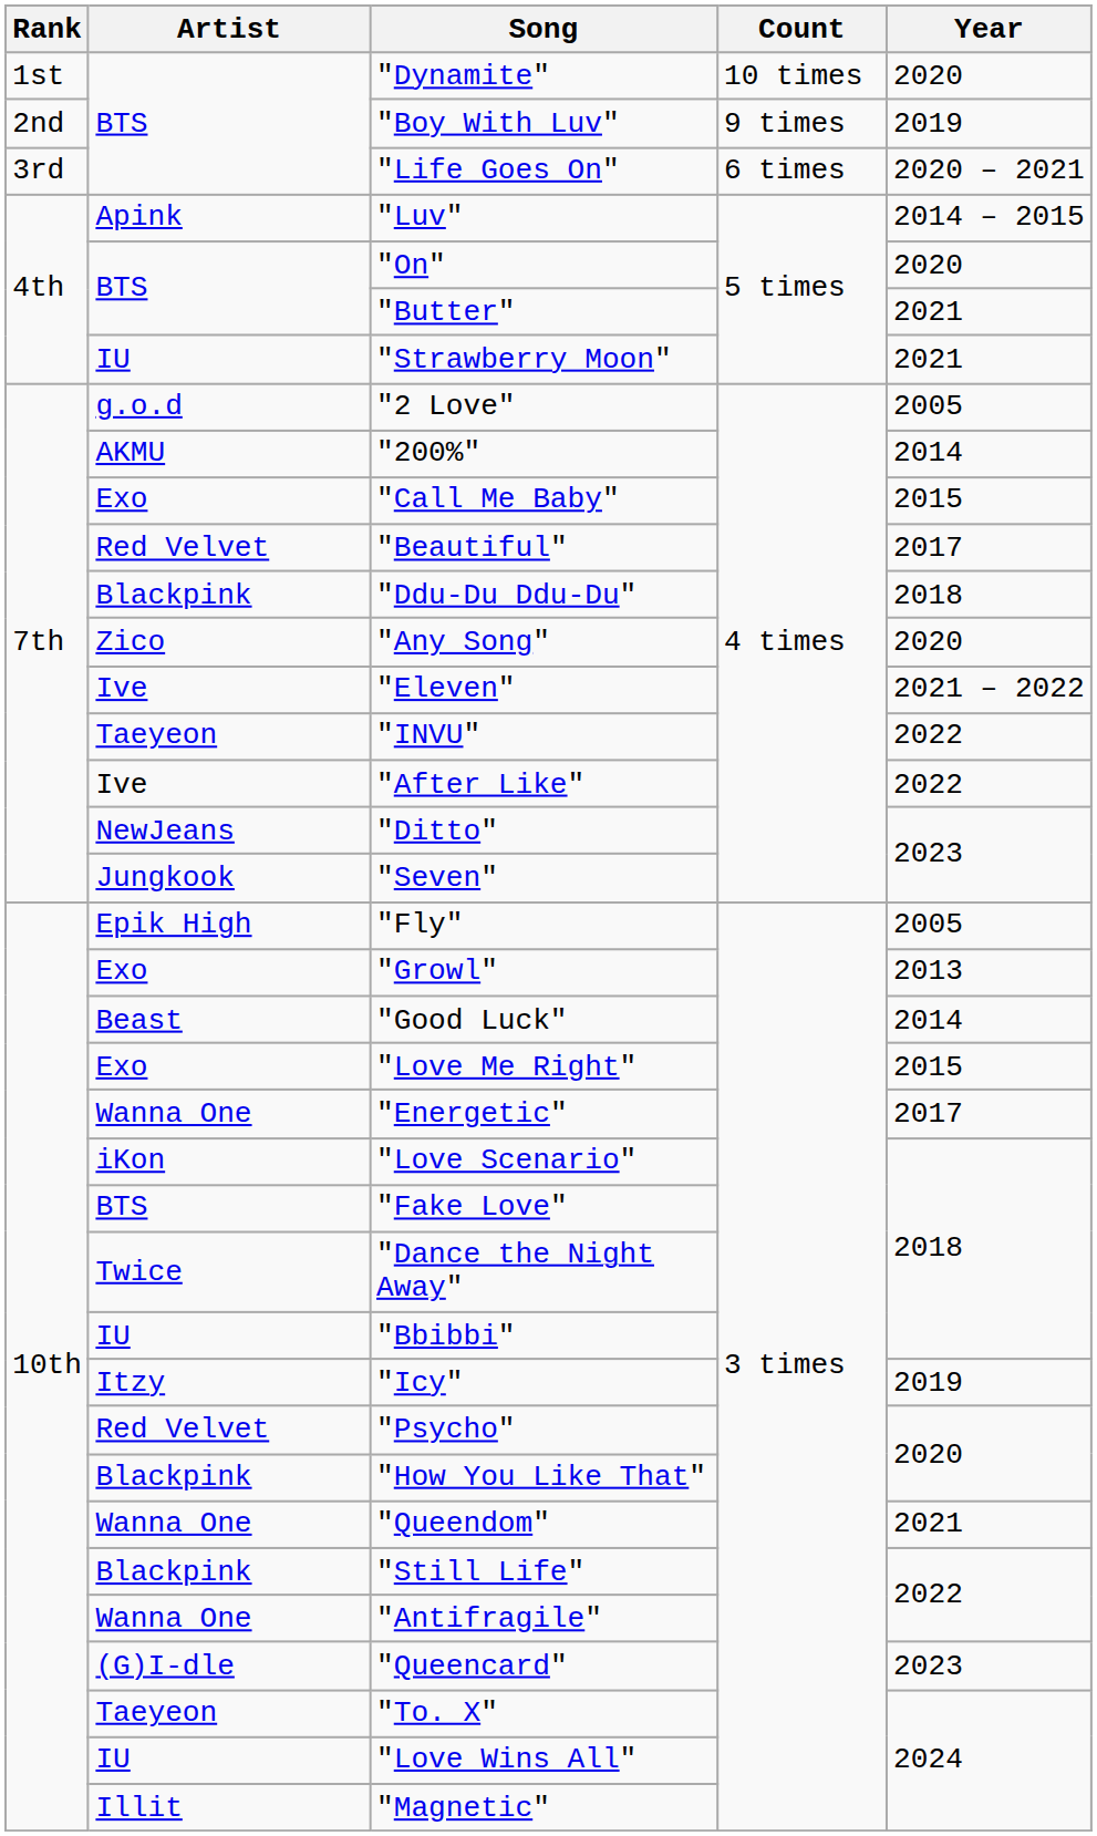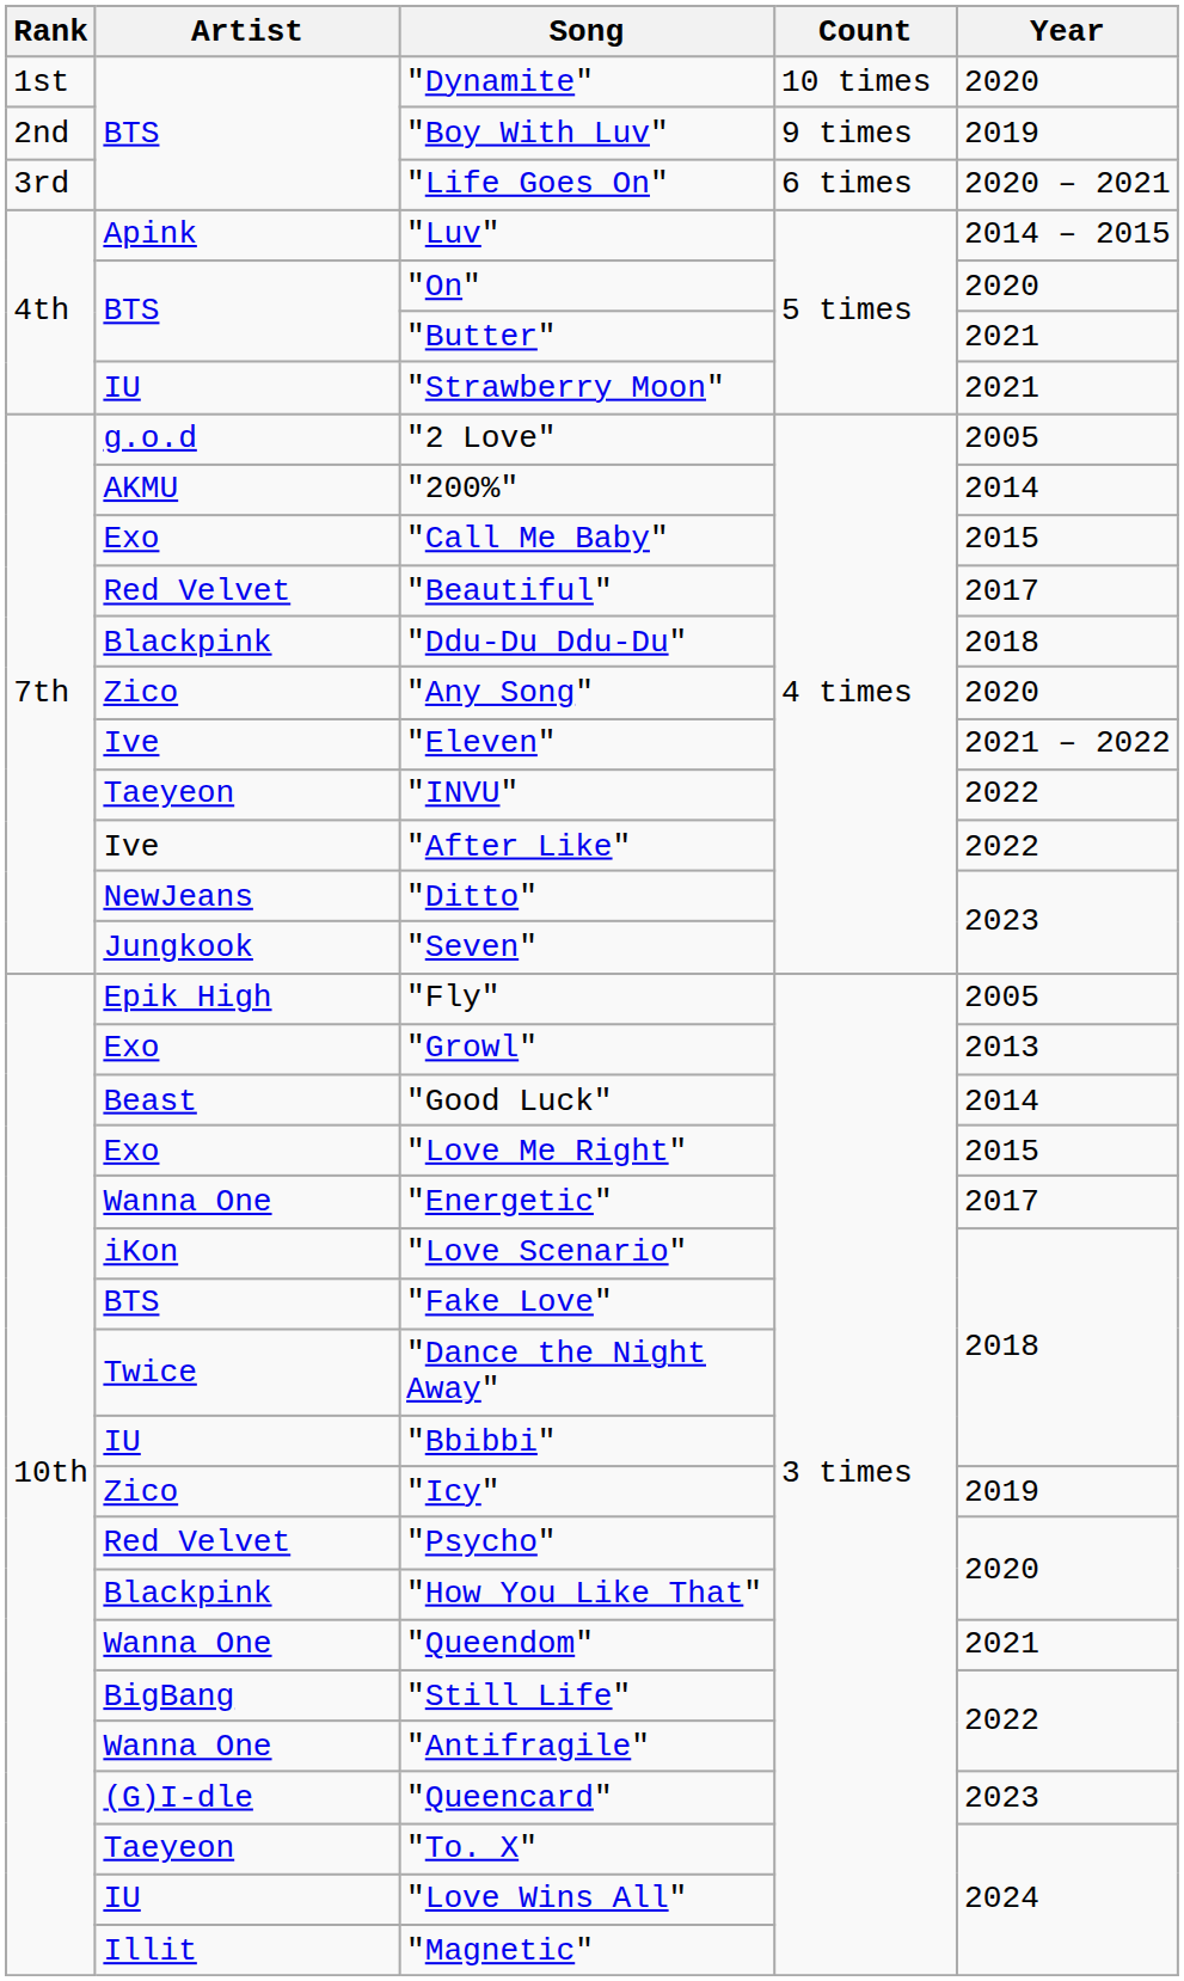 <table class="wikitable">
 <tr>
 <th>Rank</th>
 <th style="width:120px">Artist</th>
 <th style="width:150px">Song</th>
 <th style="width:70px">Count</th>
 <th>Year</th>
 </tr>
 <tr>
 <td>1st</td>
 <td rowspan="3"><a href='#'>BTS</a></td>
 <td>"<a href='#'>Dynamite</a>"</td>
 <td>10 times</td>
 <td>2020</td>
 </tr>
 <tr>
 <td>2nd</td>
 <td>"<a href='#'>Boy With Luv</a>"</td>
 <td>9 times</td>
 <td>2019</td>
 </tr>
 <tr>
 <td>3rd</td>
 <td>"<a href='#'>Life Goes On</a>"</td>
 <td>6 times</td>
 <td>2020 – 2021</td>
 </tr>
 <tr>
 <td rowspan="4">4th</td>
 <td><a href='#'>Apink</a></td>
 <td>"<a href='#'>Luv</a>"</td>
 <td rowspan="4">5 times</td>
 <td>2014 – 2015</td>
 </tr>
 <tr>
 <td rowspan="2"><a href='#'>BTS</a></td>
 <td>"<a href='#'>On</a>"</td>
 <td>2020</td>
 </tr>
 <tr>
 <td>"<a href='#'>Butter</a>"</td>
 <td>2021</td>
 </tr>
 <tr>
 <td><a href='#'>IU</a></td>
 <td>"<a href='#'>Strawberry Moon</a>"</td>
 <td>2021</td>
 </tr>
 <tr>
 <td rowspan="11">7th</td>
 <td><a href='#'>g.o.d</a></td>
 <td>"2 Love"</td>
 <td rowspan="11">4 times</td>
 <td>2005</td>
 </tr>
 <tr>
 <td><a href='#'>AKMU</a></td>
 <td>"200%"</td>
 <td>2014</td>
 </tr>
 <tr>
 <td><a href='#'>Exo</a></td>
 <td>"<a href='#'>Call Me Baby</a>"</td>
 <td>2015</td>
 </tr>
 <tr>
 <td><a href='#'>Red Velvet</a></td>
 <td>"<a href='#'>Beautiful</a>"</td>
 <td>2017</td>
 </tr>
 <tr>
 <td><a href='#'>Blackpink</a></td>
 <td>"<a href='#'>Ddu-Du Ddu-Du</a>"</td>
 <td>2018</td>
 </tr>
 <tr>
 <td><a href='#'>Zico</a></td>
 <td>"<a href='#'>Any Song</a>"</td>
 <td>2020</td>
 </tr>
 <tr>
 <td><a href='#'>Ive</a></td>
 <td>"<a href='#'>Eleven</a>"</td>
 <td>2021 – 2022</td>
 </tr>
 <tr>
 <td><a href='#'>Taeyeon</a></td>
 <td>"<a href='#'>INVU</a>"</td>
 <td>2022</td>
 </tr>
 <tr>
 <td>Ive</td>
 <td>"<a href='#'>After Like</a>"</td>
 <td>2022</td>
 </tr>
 <tr>
 <td><a href='#'>NewJeans</a></td>
 <td>"<a href='#'>Ditto</a>"</td>
 <td rowspan="2">2023</td>
 </tr>
 <tr>
 <td><a href='#'>Jungkook</a></td>
 <td>"<a href='#'>Seven</a>"</td>
 </tr>
 <tr>
 <td rowspan="19">10th</td>
 <td><a href='#'>Epik High</a></td>
 <td>"Fly"</td>
 <td rowspan="19">3 times</td>
 <td>2005</td>
 </tr>
 <tr>
 <td><a href='#'>Exo</a></td>
 <td>"<a href='#'>Growl</a>"</td>
 <td>2013</td>
 </tr>
 <tr>
 <td><a href='#'>Beast</a></td>
 <td>"Good Luck"</td>
 <td>2014</td>
 </tr>
 <tr>
 <td><a href='#'>Exo</a></td>
 <td>"<a href='#'>Love Me Right</a>"</td>
 <td>2015</td>
 </tr>
 <tr>
 <td><a href='#'>Wanna One</a></td>
 <td>"<a href='#'>Energetic</a>"</td>
 <td>2017</td>
 </tr>
 <tr>
 <td><a href='#'>iKon</a></td>
 <td>"<a href='#'>Love Scenario</a>"</td>
 <td rowspan="4">2018</td>
 </tr>
 <tr>
 <td><a href='#'>BTS</a></td>
 <td>"<a href='#'>Fake Love</a>"</td>
 </tr>
 <tr>
 <td><a href='#'>Twice</a></td>
 <td>"<a href='#'>Dance the Night Away</a>"</td>
 </tr>
 <tr>
 <td><a href='#'>IU</a></td>
 <td>"<a href='#'>Bbibbi</a>"</td>
 </tr>
 <tr>
-<td><a href='#'>Itzy</a></td>
+<td><a href='#'>Zico</a></td>
 <td>"<a href='#'>Icy</a>"</td>
 <td>2019</td>
 </tr>
 <tr>
 <td><a href='#'>Red Velvet</a></td>
 <td>"<a href='#'>Psycho</a>"</td>
 <td rowspan="2">2020</td>
 </tr>
 <tr>
 <td><a href='#'>Blackpink</a></td>
 <td>"<a href='#'>How You Like That</a>"</td>
 </tr>
 <tr>
 <td><a href='#'>Wanna One</a></td>
 <td>"<a href='#'>Queendom</a>"</td>
 <td>2021</td>
 </tr>
 <tr>
-<td><a href='#'>Blackpink</a></td>
+<td><a href='#'>BigBang</a></td>
 <td>"<a href='#'>Still Life</a>"</td>
 <td rowspan="2">2022</td>
 </tr>
 <tr>
 <td><a href='#'>Wanna One</a></td>
 <td>"<a href='#'>Antifragile</a>"</td>
 </tr>
 <tr>
 <td><a href='#'>(G)I-dle</a></td>
 <td>"<a href='#'>Queencard</a>"</td>
 <td>2023</td>
 </tr>
 <tr>
 <td><a href='#'>Taeyeon</a></td>
 <td>"<a href='#'>To. X</a>"</td>
 <td rowspan="3">2024</td>
 </tr>
 <tr>
 <td><a href='#'>IU</a></td>
 <td>"<a href='#'>Love Wins All</a>"</td>
 </tr>
 <tr>
 <td><a href='#'>Illit</a></td>
 <td>"<a href='#'>Magnetic</a>"</td>
 </tr>
 </table>
